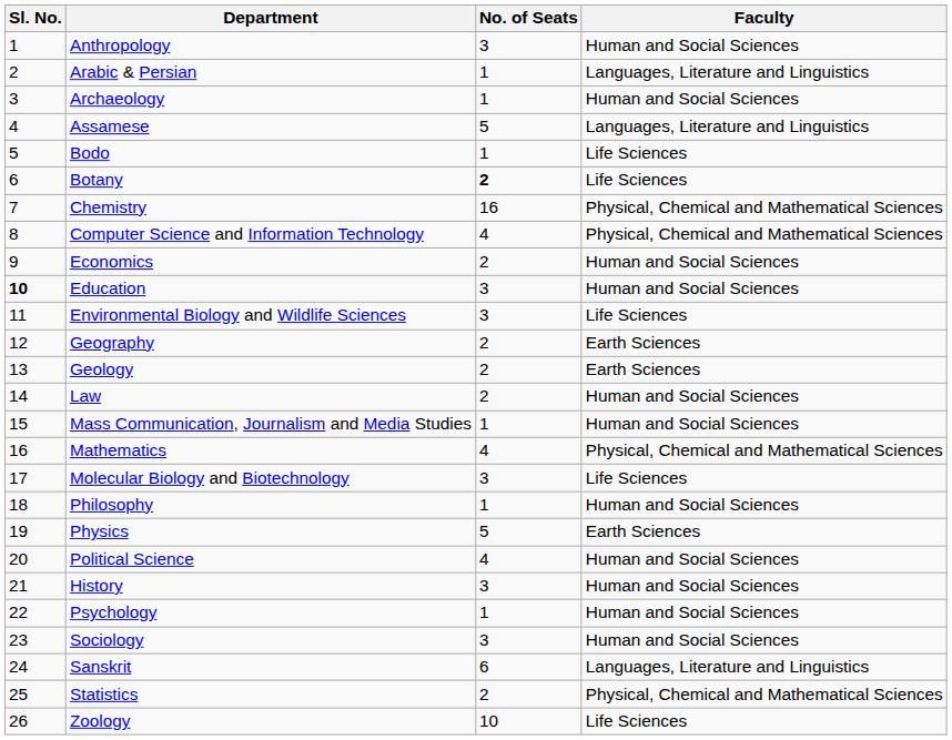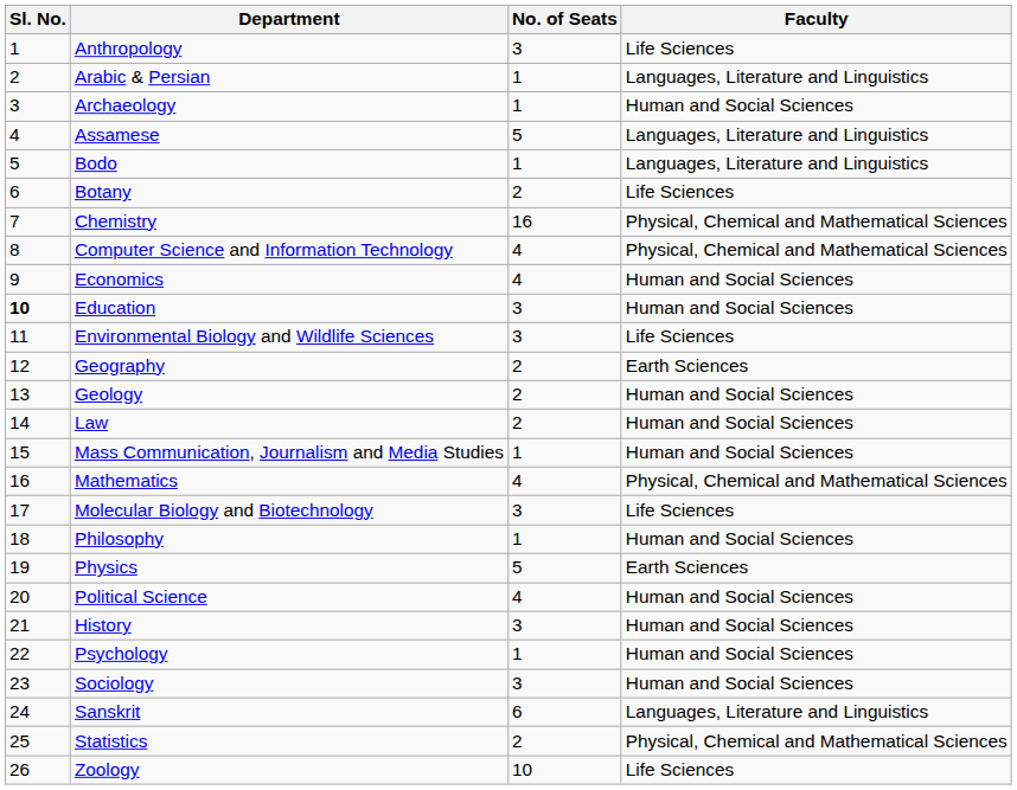 <table class="wikitable">
 <tr>
 <th>Sl. No.</th>
 <th>Department</th>
 <th>No. of Seats</th>
 <th>Faculty</th>
 </tr>
 <tr>
 <td>1</td>
 <td><a href='#'>Anthropology</a></td>
 <td>3</td>
-<td>Human and Social Sciences</td>
+<td>Life Sciences</td>
 </tr>
 <tr>
 <td>2</td>
 <td><a href='#'>Arabic</a> & <a href='#'>Persian</a></td>
 <td>1</td>
 <td>Languages, Literature and Linguistics</td>
 </tr>
 <tr>
 <td>3</td>
 <td><a href='#'>Archaeology</a></td>
 <td>1</td>
 <td>Human and Social Sciences</td>
 </tr>
 <tr>
 <td>4</td>
 <td><a href='#'>Assamese</a></td>
 <td>5</td>
 <td>Languages, Literature and Linguistics</td>
 </tr>
 <tr>
 <td>5</td>
 <td><a href='#'>Bodo</a></td>
 <td>1</td>
-<td>Life Sciences</td>
+<td>Languages, Literature and Linguistics</td>
 </tr>
 <tr>
 <td>6</td>
 <td><a href='#'>Botany</a></td>
-<td><strong>2</strong></td>
+<td>2</td>
 <td>Life Sciences</td>
 </tr>
 <tr>
 <td>7</td>
 <td><a href='#'>Chemistry</a></td>
 <td>16</td>
 <td>Physical, Chemical and Mathematical Sciences</td>
 </tr>
 <tr>
 <td>8</td>
 <td><a href='#'>Computer Science</a> and <a href='#'>Information Technology</a></td>
 <td>4</td>
 <td>Physical, Chemical and Mathematical Sciences</td>
 </tr>
 <tr>
 <td>9</td>
 <td><a href='#'>Economics</a></td>
-<td>2</td>
+<td>4</td>
 <td>Human and Social Sciences</td>
 </tr>
 <tr>
 <td><strong>10</strong></td>
 <td><a href='#'>Education</a></td>
 <td>3</td>
 <td>Human and Social Sciences</td>
 </tr>
 <tr>
 <td>11</td>
 <td><a href='#'>Environmental Biology</a> and <a href='#'>Wildlife Sciences</a></td>
 <td>3</td>
 <td>Life Sciences</td>
 </tr>
 <tr>
 <td>12</td>
 <td><a href='#'>Geography</a></td>
 <td>2</td>
 <td>Earth Sciences</td>
 </tr>
 <tr>
 <td>13</td>
 <td><a href='#'>Geology</a></td>
 <td>2</td>
-<td>Earth Sciences</td>
+<td>Human and Social Sciences</td>
 </tr>
 <tr>
 <td>14</td>
 <td><a href='#'>Law</a></td>
 <td>2</td>
 <td>Human and Social Sciences</td>
 </tr>
 <tr>
 <td>15</td>
 <td><a href='#'>Mass Communication</a>, <a href='#'>Journalism</a> and <a href='#'>Media</a> Studies</td>
 <td>1</td>
 <td>Human and Social Sciences</td>
 </tr>
 <tr>
 <td>16</td>
 <td><a href='#'>Mathematics</a></td>
 <td>4</td>
 <td>Physical, Chemical and Mathematical Sciences</td>
 </tr>
 <tr>
 <td>17</td>
 <td><a href='#'>Molecular Biology</a> and <a href='#'>Biotechnology</a></td>
 <td>3</td>
 <td>Life Sciences</td>
 </tr>
 <tr>
 <td>18</td>
 <td><a href='#'>Philosophy</a></td>
 <td>1</td>
 <td>Human and Social Sciences</td>
 </tr>
 <tr>
 <td>19</td>
 <td><a href='#'>Physics</a></td>
 <td>5</td>
 <td>Earth Sciences</td>
 </tr>
 <tr>
 <td>20</td>
 <td><a href='#'>Political Science</a></td>
 <td>4</td>
 <td>Human and Social Sciences</td>
 </tr>
 <tr>
 <td>21</td>
 <td><a href='#'>History</a></td>
 <td>3</td>
 <td>Human and Social Sciences</td>
 </tr>
 <tr>
 <td>22</td>
 <td><a href='#'>Psychology</a></td>
 <td>1</td>
 <td>Human and Social Sciences</td>
 </tr>
 <tr>
 <td>23</td>
 <td><a href='#'>Sociology</a></td>
 <td>3</td>
 <td>Human and Social Sciences</td>
 </tr>
 <tr>
 <td>24</td>
 <td><a href='#'>Sanskrit</a></td>
 <td>6</td>
 <td>Languages, Literature and Linguistics</td>
 </tr>
 <tr>
 <td>25</td>
 <td><a href='#'>Statistics</a></td>
 <td>2</td>
 <td>Physical, Chemical and Mathematical Sciences</td>
 </tr>
 <tr>
 <td>26</td>
 <td><a href='#'>Zoology</a></td>
 <td>10</td>
 <td>Life Sciences</td>
 </tr>
 </table>
